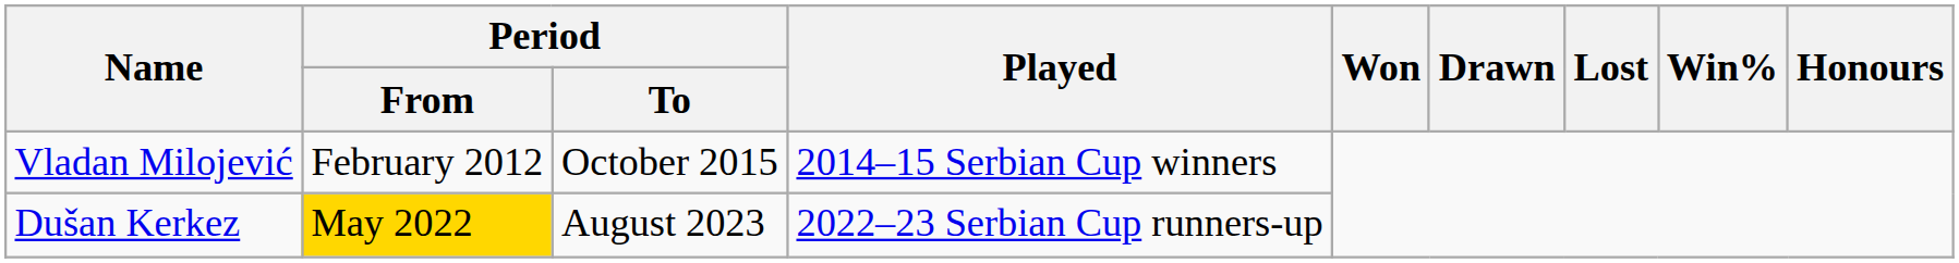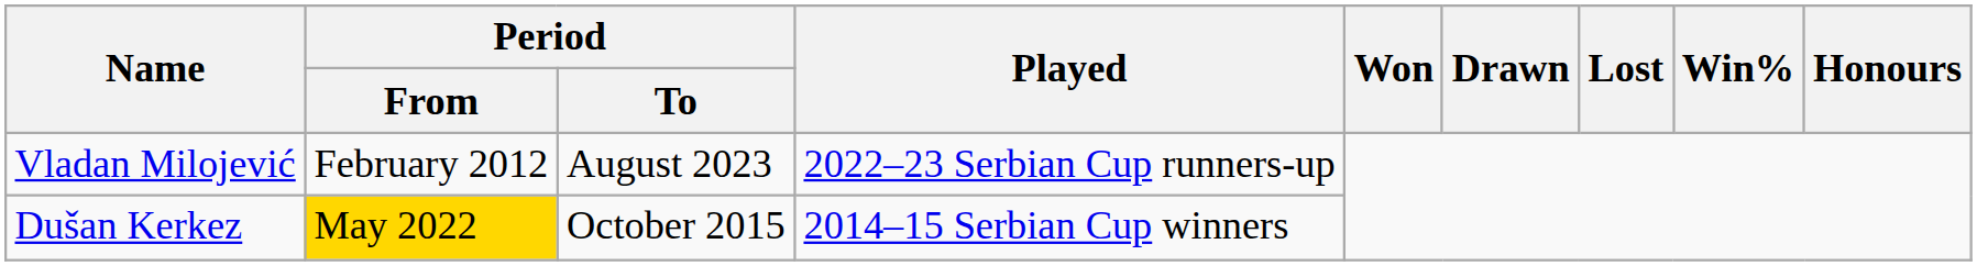 <table class="wikitable" style="text-align:left">
 <tr>
 <th rowspan="2">Name</th>
 <th colspan="2">Period</th>
 <th rowspan="2">Played</th>
 <th rowspan="2">Won</th>
 <th rowspan="2">Drawn</th>
 <th rowspan="2">Lost</th>
 <th rowspan="2">Win%</th>
 <th rowspan="2">Honours</th>
 </tr>
 <tr>
 <th>From</th>
 <th>To</th>
 </tr>
 <tr>
 <td> <a href='#'>Vladan Milojević</a></td>
 <td>February 2012</td>
-<td>October 2015<br></td>
-<td><a href='#'>2014–15 Serbian Cup</a> winners</td>
+<td>August 2023<br></td>
+<td><a href='#'>2022–23 Serbian Cup</a> runners-up</td>
 </tr>
 <tr>
 <td> <a href='#'>Dušan Kerkez</a></td>
 <td style="background: gold;">May 2022</td>
-<td>August 2023<br></td>
-<td><a href='#'>2022–23 Serbian Cup</a> runners-up</td>
+<td>October 2015<br></td>
+<td><a href='#'>2014–15 Serbian Cup</a> winners</td>
 </tr>
 </table>
